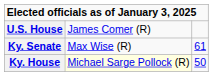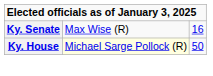 <table class=wikitable>
 <tr>
 <td colspan="3"><strong>Elected officials as of January 3, 2025</strong></td>
 </tr>
 <tr>
-<th scope=row><a href='#'>U.S. House</a></th>
-<td><a href='#'>James Comer</a> (R)</td>
-<td></td>
-</tr>
-<tr>
 <th scope=row><a href='#'>Ky. Senate</a></th>
 <td><a href='#'>Max Wise</a> (R)</td>
-<td><a href='#'>61</a></td>
+<td><a href='#'>16</a></td>
 </tr>
 <tr>
 <th scope=row><a href='#'>Ky. House</a></th>
 <td style="background: lightyellow;"><a href='#'>Michael Sarge Pollock</a> (R)</td>
 <td><a href='#'>50</a></td>
 </tr>
 </table>
